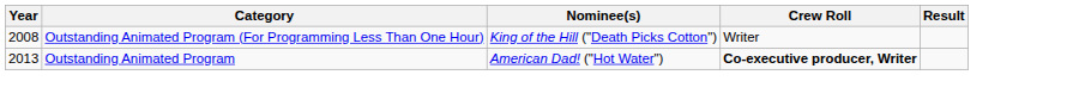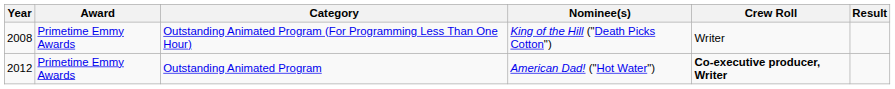 <table class="wikitable sortable">
 <tr>
 <th>Year</th>
+<th>Award</th>
 <th>Category</th>
 <th>Nominee(s)</th>
 <th>Crew Roll</th>
 <th>Result</th>
 </tr>
 <tr>
 <td>2008</td>
+<td><a href='#'>Primetime Emmy Awards</a></td>
 <td><a href='#'>Outstanding Animated Program (For Programming Less Than One Hour)</a></td>
 <td><em><a href='#'>King of the Hill</a></em> ("<a href='#'>Death Picks Cotton</a>")</td>
 <td>Writer</td>
 <td></td>
 </tr>
 <tr>
-<td>2013</td>
+<td>2012</td>
+<td><a href='#'>Primetime Emmy Awards</a></td>
 <td><a href='#'>Outstanding Animated Program</a></td>
 <td><em><a href='#'>American Dad!</a></em> ("<a href='#'>Hot Water</a>")</td>
 <td><strong>Co-executive producer, Writer</strong></td>
 <td></td>
 </tr>
 </table>
